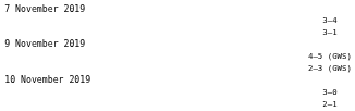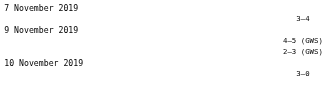 <table style="width:100%;" cellspacing="1">
 <tr>
 <th width=25%></th>
 <th width=2%></th>
 <th width=6%></th>
 <th width=2%></th>
 <th width=25%></th>
 </tr>
 <tr>
 <td>7 November 2019</td>
 </tr>
 <tr style=font-size:90%>
 <td align=right></td>
 <td></td>
 <td align=center>3–4</td>
-<td></td>
-<td></td>
-<td></td>
-</tr>
-<tr style=font-size:90%>
-<td align=right></td>
-<td></td>
-<td align=center>3–1</td>
 <td></td>
 <td></td>
 <td></td>
 </tr>
 <tr>
 <td>9 November 2019</td>
 </tr>
 <tr style=font-size:90%>
 <td align=right></td>
 <td></td>
 <td align=center>4–5 (GWS)</td>
 <td></td>
 <td></td>
 <td></td>
 </tr>
 <tr style=font-size:90%>
 <td align=right></td>
 <td></td>
 <td align=center>2–3 (GWS)</td>
 <td></td>
 <td></td>
 <td></td>
 </tr>
 <tr>
 <td>10 November 2019</td>
 </tr>
 <tr style=font-size:90%>
 <td align=right></td>
 <td></td>
 <td align=center>3–0</td>
 <td></td>
 <td></td>
 <td></td>
 </tr>
-<tr style=font-size:90%>
-<td align=right></td>
-<td></td>
-<td align=center>2–1</td>
-<td></td>
-<td></td>
-<td></td>
-</tr>
 </table>
